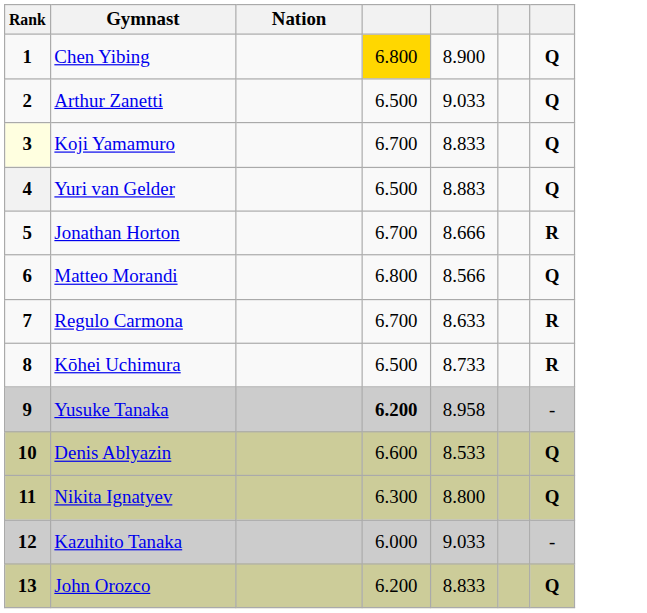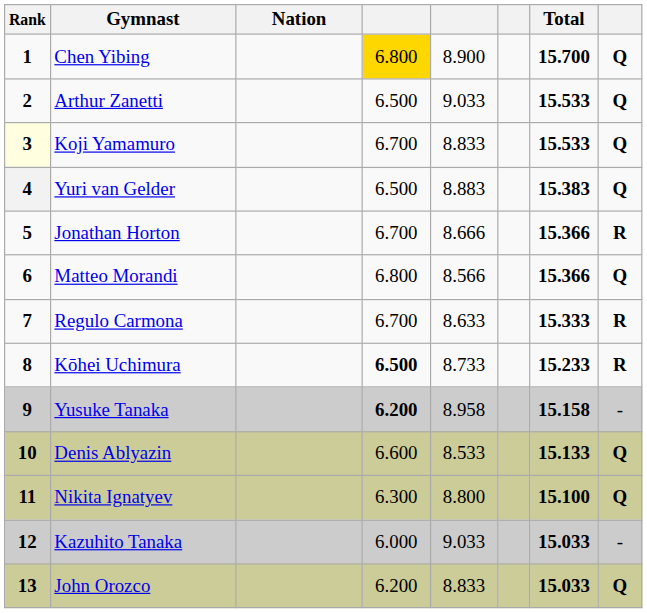 <table class="wikitable sortable" style="text-align:center;">
 <tr>
 <th scope="col"  style="width:15px;"><small>Rank</small></th>
 <th scope="col"  style="width:150px;">Gymnast</th>
 <th scope="col"  style="width:100px;">Nation</th>
 <th scope="col"  style="width:50px;"><small></small></th>
 <th scope="col"  style="width:50px;"><small></small></th>
 <th scope="col"  style="width:20px;"><small></small></th>
+<th scope="col"  style="width:50px;">Total</th>
 <th scope="col"  style="width:30px;"><small></small></th>
 </tr>
 <tr>
 <td scope=row style="text-align:center"><strong>1</strong></td>
 <td style="height:30px; text-align:left;"><a href='#'>Chen Yibing</a></td>
 <td style="text-align:left;"><small></small></td>
 <td style="background: gold;">6.800</td>
 <td>8.900</td>
 <td></td>
+<td><strong>15.700</strong></td>
 <td><strong>Q</strong></td>
 </tr>
 <tr>
 <td scope=row style="text-align:center"><strong>2</strong></td>
 <td style="height:30px; text-align:left;"><a href='#'>Arthur Zanetti</a></td>
 <td style="text-align:left;"><small></small></td>
 <td>6.500</td>
 <td>9.033</td>
 <td></td>
+<td><strong>15.533</strong></td>
 <td><strong>Q</strong></td>
 </tr>
 <tr>
 <td scope=row style="background: lightyellow; text-align:center"><strong>3</strong></td>
 <td style="height:30px; text-align:left;"><a href='#'>Koji Yamamuro</a></td>
 <td style="text-align:left;"><small></small></td>
 <td>6.700</td>
 <td>8.833</td>
 <td></td>
+<td><strong>15.533</strong></td>
 <td><strong>Q</strong></td>
 </tr>
 <tr>
 <th scope=row style="text-align:center"><strong>4</strong></th>
 <td style="height:30px; text-align:left;"><a href='#'>Yuri van Gelder</a></td>
 <td style="text-align:left;"><small></small></td>
 <td>6.500</td>
 <td>8.883</td>
 <td></td>
+<td><strong>15.383</strong></td>
 <td><strong>Q</strong></td>
 </tr>
 <tr>
 <td scope=row style="text-align:center"><strong>5</strong></td>
 <td style="height:30px; text-align:left;"><a href='#'>Jonathan Horton</a></td>
 <td style="text-align:left;"><small></small></td>
 <td>6.700</td>
 <td>8.666</td>
 <td></td>
+<td><strong>15.366</strong></td>
 <td><strong>R</strong></td>
 </tr>
 <tr>
 <td scope=row style="text-align:center"><strong>6</strong></td>
 <td style="height:30px; text-align:left;"><a href='#'>Matteo Morandi</a></td>
 <td style="text-align:left;"><small></small></td>
 <td>6.800</td>
 <td>8.566</td>
 <td></td>
+<td><strong>15.366</strong></td>
 <td><strong>Q</strong></td>
 </tr>
 <tr>
 <td scope=row style="text-align:center"><strong>7</strong></td>
 <td style="height:30px; text-align:left;"><a href='#'>Regulo Carmona</a></td>
 <td style="text-align:left;"><small></small></td>
 <td>6.700</td>
 <td>8.633</td>
 <td></td>
+<td><strong>15.333</strong></td>
 <td><strong>R</strong></td>
 </tr>
 <tr>
 <td scope=row style="text-align:center"><strong>8</strong></td>
 <td style="height:30px; text-align:left;"><a href='#'>Kōhei Uchimura</a></td>
 <td style="text-align:left;"><small></small></td>
-<td>6.500</td>
+<td><strong>6.500</strong></td>
 <td>8.733</td>
 <td></td>
+<td><strong>15.233</strong></td>
 <td><strong>R</strong></td>
 </tr>
 <tr style="background:#CCCCCC;">
 <td scope=row style="text-align:center"><strong>9</strong></td>
 <td style="height:30px; text-align:left;"><a href='#'>Yusuke Tanaka</a></td>
 <td style="text-align:left;"><small></small></td>
 <td><strong>6.200</strong></td>
 <td>8.958</td>
 <td></td>
+<td><strong>15.158</strong></td>
 <td>-</td>
 </tr>
 <tr style="background:#CCCC99;">
 <td scope=row style="text-align:center"><strong>10</strong></td>
 <td style="height:30px; text-align:left;"><a href='#'>Denis Ablyazin</a></td>
 <td style="text-align:left;"><small></small></td>
 <td>6.600</td>
 <td>8.533</td>
 <td></td>
+<td><strong>15.133</strong></td>
 <td><strong>Q</strong></td>
 </tr>
 <tr style="background:#CCCC99;">
 <td scope=row style="text-align:center"><strong>11</strong></td>
 <td style="height:30px; text-align:left;"><a href='#'>Nikita Ignatyev</a></td>
 <td style="text-align:left;"><small></small></td>
 <td>6.300</td>
 <td>8.800</td>
 <td></td>
+<td><strong>15.100</strong></td>
 <td><strong>Q</strong></td>
 </tr>
 <tr style="background:#CCCCCC;">
 <td scope=row style="text-align:center"><strong>12</strong></td>
 <td style="height:30px; text-align:left;"><a href='#'>Kazuhito Tanaka</a></td>
 <td style="text-align:left;"><small></small></td>
 <td>6.000</td>
 <td>9.033</td>
 <td></td>
+<td><strong>15.033</strong></td>
 <td>-</td>
 </tr>
 <tr style="background:#cccc99;">
 <td scope=row style="text-align:center"><strong>13</strong></td>
 <td style="height:30px; text-align:left;"><a href='#'>John Orozco</a></td>
 <td style="text-align:left;"><small></small></td>
 <td>6.200</td>
 <td>8.833</td>
 <td></td>
+<td><strong>15.033</strong></td>
 <td><strong>Q</strong></td>
 </tr>
 </table>
